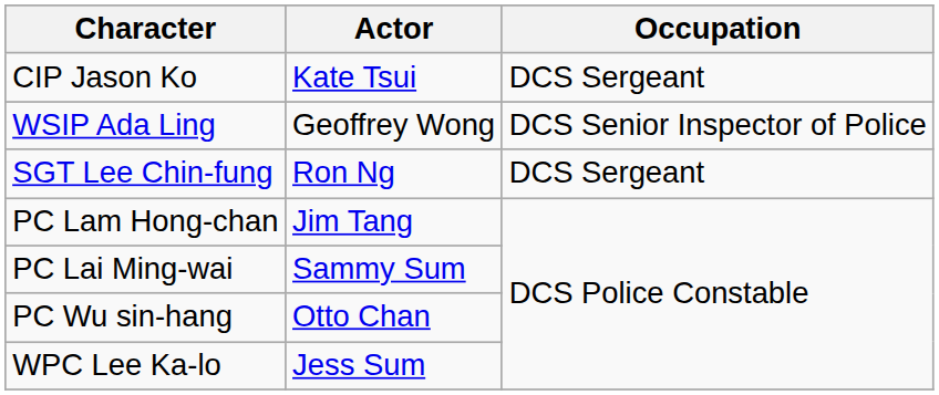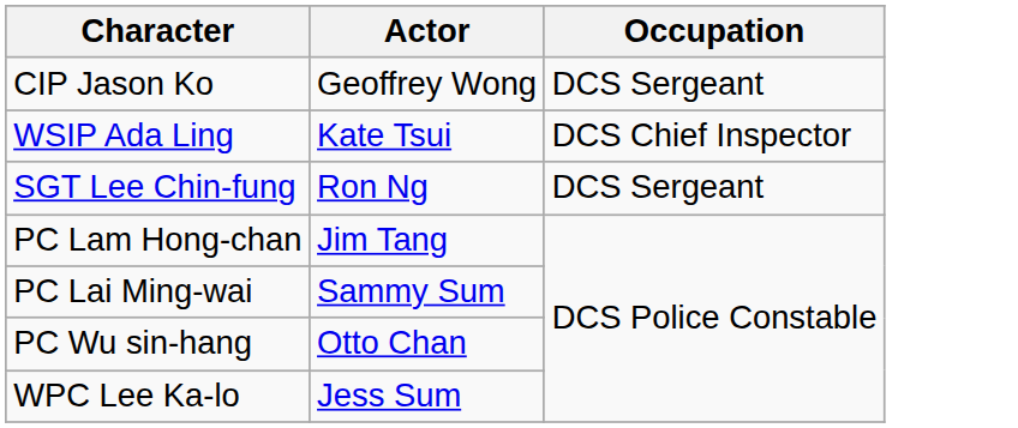 <table class="wikitable">
 <tr style="background:#e0e0e0;">
 <th>Character</th>
 <th>Actor</th>
 <th>Occupation</th>
 </tr>
 <tr style="background:#f9f9f9;">
 <td>CIP Jason Ko</td>
-<td><a href='#'>Kate Tsui</a></td>
+<td>Geoffrey Wong</td>
 <td>DCS Sergeant</td>
 </tr>
 <tr style="background:#f9f9f9;">
 <td><a href='#'>WSIP Ada Ling</a></td>
-<td>Geoffrey Wong</td>
-<td>DCS Senior Inspector of Police</td>
+<td><a href='#'>Kate Tsui</a></td>
+<td>DCS Chief Inspector</td>
 </tr>
 <tr style="background:#f9f9f9;">
 <td><a href='#'>SGT Lee Chin-fung</a></td>
 <td><a href='#'>Ron Ng</a></td>
 <td>DCS Sergeant</td>
 </tr>
 <tr style="background:#f9f9f9;">
 <td>PC Lam Hong-chan</td>
 <td><a href='#'>Jim Tang</a></td>
 <td rowspan="4">DCS Police Constable</td>
 </tr>
 <tr style="background:#f9f9f9;">
 <td>PC Lai Ming-wai</td>
 <td><a href='#'>Sammy Sum</a></td>
 </tr>
 <tr style="background:#f9f9f9;">
 <td>PC Wu sin-hang</td>
 <td><a href='#'>Otto Chan</a></td>
 </tr>
 <tr style="background:#f9f9f9;">
 <td>WPC Lee Ka-lo</td>
 <td><a href='#'>Jess Sum</a></td>
 </tr>
 </table>
